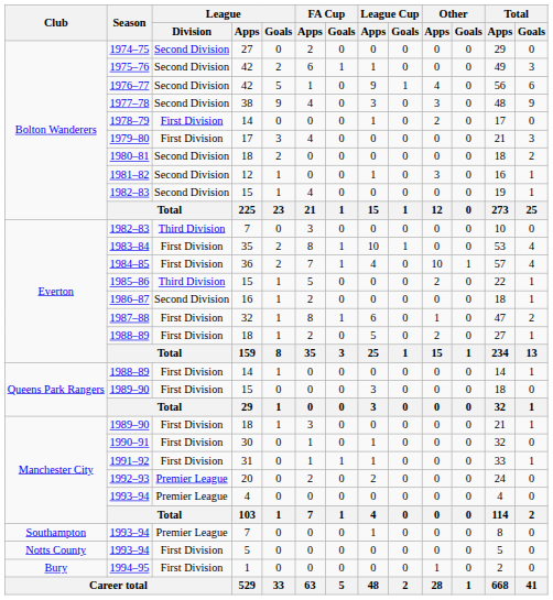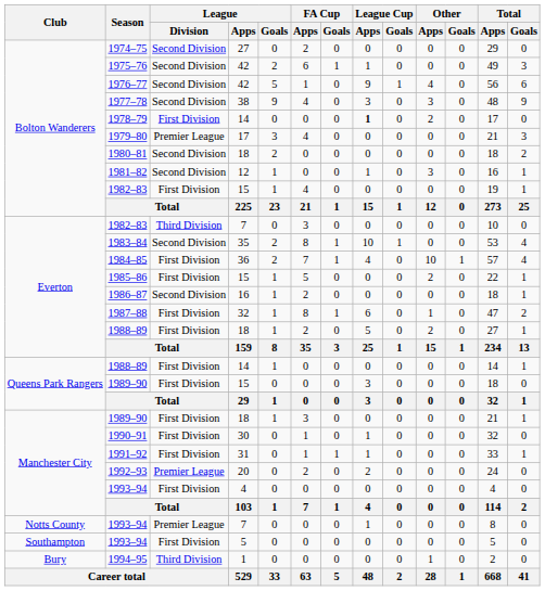 <table class="wikitable" style="text-align:center">
 <tr>
 <th rowspan="2">Club</th>
 <th rowspan="2">Season</th>
 <th colspan="3">League</th>
 <th colspan="2">FA Cup</th>
 <th colspan="2">League Cup</th>
 <th colspan="2">Other</th>
 <th colspan="2">Total</th>
 </tr>
 <tr>
 <th>Division</th>
 <th>Apps</th>
 <th>Goals</th>
 <th>Apps</th>
 <th>Goals</th>
 <th>Apps</th>
 <th>Goals</th>
 <th>Apps</th>
 <th>Goals</th>
 <th>Apps</th>
 <th>Goals</th>
 </tr>
 <tr>
 <td rowspan="10"><a href='#'>Bolton Wanderers</a></td>
 <td><a href='#'>1974–75</a></td>
 <td><a href='#'>Second Division</a></td>
 <td>27</td>
 <td>0</td>
 <td>2</td>
 <td>0</td>
 <td>0</td>
 <td>0</td>
 <td>0</td>
 <td>0</td>
 <td>29</td>
 <td>0</td>
 </tr>
 <tr>
 <td><a href='#'>1975–76</a></td>
 <td>Second Division</td>
 <td>42</td>
 <td>2</td>
 <td>6</td>
 <td>1</td>
 <td>1</td>
 <td>0</td>
 <td>0</td>
 <td>0</td>
 <td>49</td>
 <td>3</td>
 </tr>
 <tr>
 <td><a href='#'>1976–77</a></td>
 <td>Second Division</td>
 <td>42</td>
 <td>5</td>
 <td>1</td>
 <td>0</td>
 <td>9</td>
 <td>1</td>
 <td>4</td>
 <td>0</td>
 <td>56</td>
 <td>6</td>
 </tr>
 <tr>
 <td><a href='#'>1977–78</a></td>
 <td>Second Division</td>
 <td>38</td>
 <td>9</td>
 <td>4</td>
 <td>0</td>
 <td>3</td>
 <td>0</td>
 <td>3</td>
 <td>0</td>
 <td>48</td>
 <td>9</td>
 </tr>
 <tr>
 <td><a href='#'>1978–79</a></td>
 <td><a href='#'>First Division</a></td>
 <td>14</td>
 <td>0</td>
 <td>0</td>
 <td>0</td>
-<td>1</td>
+<td><strong>1</strong></td>
 <td>0</td>
 <td>2</td>
 <td>0</td>
 <td>17</td>
 <td>0</td>
 </tr>
 <tr>
 <td><a href='#'>1979–80</a></td>
-<td>First Division</td>
+<td>Premier League</td>
 <td>17</td>
 <td>3</td>
 <td>4</td>
 <td>0</td>
 <td>0</td>
 <td>0</td>
 <td>0</td>
 <td>0</td>
 <td>21</td>
 <td>3</td>
 </tr>
 <tr>
 <td><a href='#'>1980–81</a></td>
 <td>Second Division</td>
 <td>18</td>
 <td>2</td>
 <td>0</td>
 <td>0</td>
 <td>0</td>
 <td>0</td>
 <td>0</td>
 <td>0</td>
 <td>18</td>
 <td>2</td>
 </tr>
 <tr>
 <td><a href='#'>1981–82</a></td>
 <td>Second Division</td>
 <td>12</td>
 <td>1</td>
 <td>0</td>
 <td>0</td>
 <td>1</td>
 <td>0</td>
 <td>3</td>
 <td>0</td>
 <td>16</td>
 <td>1</td>
 </tr>
 <tr>
 <td><a href='#'>1982–83</a></td>
-<td>Second Division</td>
+<td>First Division</td>
 <td>15</td>
 <td>1</td>
 <td>4</td>
 <td>0</td>
 <td>0</td>
 <td>0</td>
 <td>0</td>
 <td>0</td>
 <td>19</td>
 <td>1</td>
 </tr>
 <tr>
 <th colspan="2">Total</th>
 <th>225</th>
 <th>23</th>
 <th>21</th>
 <th>1</th>
 <th>15</th>
 <th>1</th>
 <th>12</th>
 <th>0</th>
 <th>273</th>
 <th>25</th>
 </tr>
 <tr>
 <td rowspan="8"><a href='#'>Everton</a></td>
 <td><a href='#'>1982–83</a></td>
 <td><a href='#'>Third Division</a></td>
 <td>7</td>
 <td>0</td>
 <td>3</td>
 <td>0</td>
 <td>0</td>
 <td>0</td>
 <td>0</td>
 <td>0</td>
 <td>10</td>
 <td>0</td>
 </tr>
 <tr>
 <td><a href='#'>1983–84</a></td>
-<td>First Division</td>
+<td>Second Division</td>
 <td>35</td>
 <td>2</td>
 <td>8</td>
 <td>1</td>
 <td>10</td>
 <td>1</td>
 <td>0</td>
 <td>0</td>
 <td>53</td>
 <td>4</td>
 </tr>
 <tr>
 <td><a href='#'>1984–85</a></td>
 <td>First Division</td>
 <td>36</td>
 <td>2</td>
 <td>7</td>
 <td>1</td>
 <td>4</td>
 <td>0</td>
 <td>10</td>
 <td>1</td>
 <td>57</td>
 <td>4</td>
 </tr>
 <tr>
 <td><a href='#'>1985–86</a></td>
-<td><a href='#'>Third Division</a></td>
+<td>First Division</td>
 <td>15</td>
 <td>1</td>
 <td>5</td>
 <td>0</td>
 <td>0</td>
 <td>0</td>
 <td>2</td>
 <td>0</td>
 <td>22</td>
 <td>1</td>
 </tr>
 <tr>
 <td><a href='#'>1986–87</a></td>
 <td>Second Division</td>
 <td>16</td>
 <td>1</td>
 <td>2</td>
 <td>0</td>
 <td>0</td>
 <td>0</td>
 <td>0</td>
 <td>0</td>
 <td>18</td>
 <td>1</td>
 </tr>
 <tr>
 <td><a href='#'>1987–88</a></td>
 <td>First Division</td>
 <td>32</td>
 <td>1</td>
 <td>8</td>
 <td>1</td>
 <td>6</td>
 <td>0</td>
 <td>1</td>
 <td>0</td>
 <td>47</td>
 <td>2</td>
 </tr>
 <tr>
 <td><a href='#'>1988–89</a></td>
 <td>First Division</td>
 <td>18</td>
 <td>1</td>
 <td>2</td>
 <td>0</td>
 <td>5</td>
 <td>0</td>
 <td>2</td>
 <td>0</td>
 <td>27</td>
 <td>1</td>
 </tr>
 <tr>
 <th colspan="2">Total</th>
 <th>159</th>
 <th>8</th>
 <th>35</th>
 <th>3</th>
 <th>25</th>
 <th>1</th>
 <th>15</th>
 <th>1</th>
 <th>234</th>
 <th>13</th>
 </tr>
 <tr>
 <td rowspan="3"><a href='#'>Queens Park Rangers</a></td>
 <td><a href='#'>1988–89</a></td>
 <td>First Division</td>
 <td>14</td>
 <td>1</td>
 <td>0</td>
 <td>0</td>
 <td>0</td>
 <td>0</td>
 <td>0</td>
 <td>0</td>
 <td>14</td>
 <td>1</td>
 </tr>
 <tr>
 <td><a href='#'>1989–90</a></td>
 <td>First Division</td>
 <td>15</td>
 <td>0</td>
 <td>0</td>
 <td>0</td>
 <td>3</td>
 <td>0</td>
 <td>0</td>
 <td>0</td>
 <td>18</td>
 <td>0</td>
 </tr>
 <tr>
 <th colspan="2">Total</th>
 <th>29</th>
 <th>1</th>
 <th>0</th>
 <th>0</th>
 <th>3</th>
 <th>0</th>
 <th>0</th>
 <th>0</th>
 <th>32</th>
 <th>1</th>
 </tr>
 <tr>
 <td rowspan="6"><a href='#'>Manchester City</a></td>
 <td><a href='#'>1989–90</a></td>
 <td>First Division</td>
 <td>18</td>
 <td>1</td>
 <td>3</td>
 <td>0</td>
 <td>0</td>
 <td>0</td>
 <td>0</td>
 <td>0</td>
 <td>21</td>
 <td>1</td>
 </tr>
 <tr>
 <td><a href='#'>1990–91</a></td>
 <td>First Division</td>
 <td>30</td>
 <td>0</td>
 <td>1</td>
 <td>0</td>
 <td>1</td>
 <td>0</td>
 <td>0</td>
 <td>0</td>
 <td>32</td>
 <td>0</td>
 </tr>
 <tr>
 <td><a href='#'>1991–92</a></td>
 <td>First Division</td>
 <td>31</td>
 <td>0</td>
 <td>1</td>
 <td>1</td>
 <td>1</td>
 <td>0</td>
 <td>0</td>
 <td>0</td>
 <td>33</td>
 <td>1</td>
 </tr>
 <tr>
 <td><a href='#'>1992–93</a></td>
 <td><a href='#'>Premier League</a></td>
 <td>20</td>
 <td>0</td>
 <td>2</td>
 <td>0</td>
 <td>2</td>
 <td>0</td>
 <td>0</td>
 <td>0</td>
 <td>24</td>
 <td>0</td>
 </tr>
 <tr>
 <td><a href='#'>1993–94</a></td>
-<td>Premier League</td>
+<td>First Division</td>
 <td>4</td>
 <td>0</td>
 <td>0</td>
 <td>0</td>
 <td>0</td>
 <td>0</td>
 <td>0</td>
 <td>0</td>
 <td>4</td>
 <td>0</td>
 </tr>
 <tr>
 <th colspan="2">Total</th>
 <th>103</th>
 <th>1</th>
 <th>7</th>
 <th>1</th>
 <th>4</th>
 <th>0</th>
 <th>0</th>
 <th>0</th>
 <th>114</th>
 <th>2</th>
 </tr>
 <tr>
-<td><a href='#'>Southampton</a></td>
+<td><a href='#'>Notts County</a></td>
 <td><a href='#'>1993–94</a></td>
 <td>Premier League</td>
 <td>7</td>
 <td>0</td>
 <td>0</td>
 <td>0</td>
 <td>1</td>
 <td>0</td>
 <td>0</td>
 <td>0</td>
 <td>8</td>
 <td>0</td>
 </tr>
 <tr>
-<td><a href='#'>Notts County</a></td>
+<td><a href='#'>Southampton</a></td>
 <td><a href='#'>1993–94</a></td>
 <td>First Division</td>
 <td>5</td>
 <td>0</td>
 <td>0</td>
 <td>0</td>
 <td>0</td>
 <td>0</td>
 <td>0</td>
 <td>0</td>
 <td>5</td>
 <td>0</td>
 </tr>
 <tr>
 <td><a href='#'>Bury</a></td>
 <td><a href='#'>1994–95</a></td>
-<td>First Division</td>
+<td><a href='#'>Third Division</a></td>
 <td>1</td>
 <td>0</td>
 <td>0</td>
 <td>0</td>
 <td>0</td>
 <td>0</td>
 <td>1</td>
 <td>0</td>
 <td>2</td>
 <td>0</td>
 </tr>
 <tr>
 <th colspan="3">Career total</th>
 <th>529</th>
 <th>33</th>
 <th>63</th>
 <th>5</th>
 <th>48</th>
 <th>2</th>
 <th>28</th>
 <th>1</th>
 <th>668</th>
 <th>41</th>
 </tr>
 </table>
